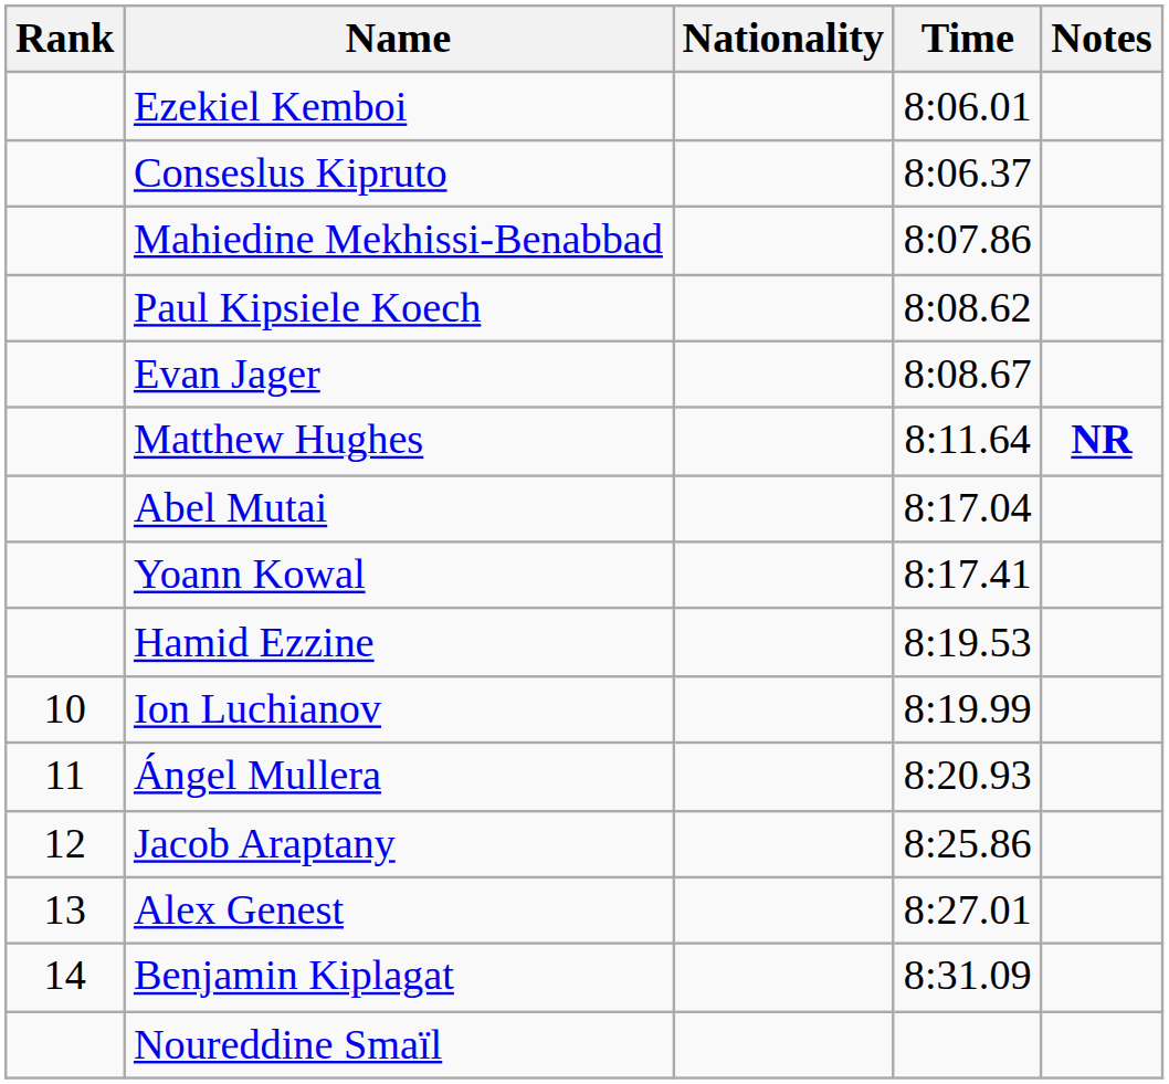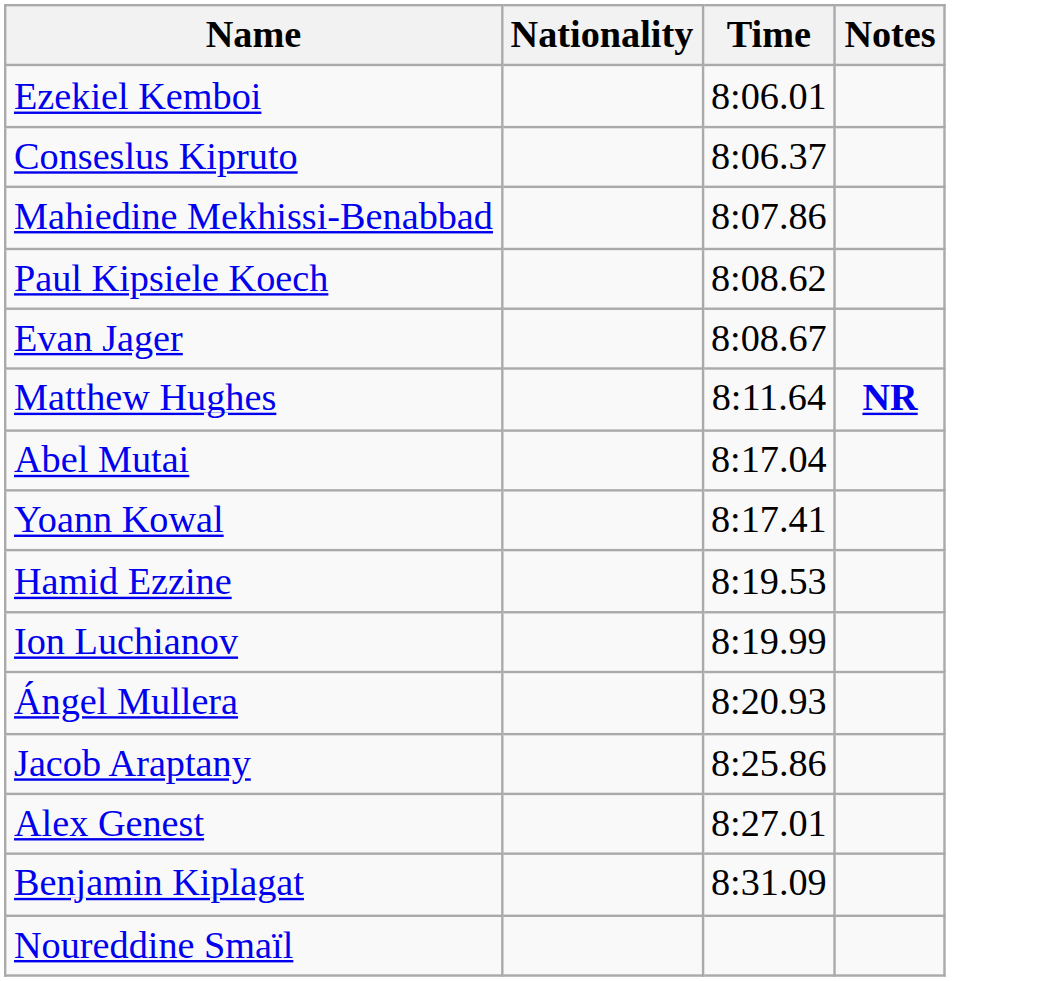 <table class="wikitable sortable" style="text-align:center">
 <tr>
-<th>Rank</th>
 <th>Name</th>
 <th>Nationality</th>
 <th>Time</th>
 <th>Notes</th>
 </tr>
 <tr>
-<td></td>
 <td align=left><a href='#'>Ezekiel Kemboi</a></td>
 <td align=left></td>
 <td>8:06.01</td>
 <td></td>
 </tr>
 <tr>
-<td></td>
 <td align=left><a href='#'>Conseslus Kipruto</a></td>
 <td align=left></td>
 <td>8:06.37</td>
 <td></td>
 </tr>
 <tr>
-<td></td>
 <td align=left><a href='#'>Mahiedine Mekhissi-Benabbad</a></td>
 <td align=left></td>
 <td>8:07.86</td>
 <td></td>
 </tr>
 <tr>
-<td></td>
 <td align=left><a href='#'>Paul Kipsiele Koech</a></td>
 <td align=left></td>
 <td>8:08.62</td>
 <td></td>
 </tr>
 <tr>
-<td></td>
 <td align=left><a href='#'>Evan Jager</a></td>
 <td align=left></td>
 <td>8:08.67</td>
 <td></td>
 </tr>
 <tr>
-<td></td>
 <td align=left><a href='#'>Matthew Hughes</a></td>
 <td align=left></td>
 <td>8:11.64</td>
 <td><strong><a href='#'>NR</a></strong></td>
 </tr>
 <tr>
-<td></td>
 <td align=left><a href='#'>Abel Mutai</a></td>
 <td align=left></td>
 <td>8:17.04</td>
 <td></td>
 </tr>
 <tr>
-<td></td>
 <td align=left><a href='#'>Yoann Kowal</a></td>
 <td align=left></td>
 <td>8:17.41</td>
 <td></td>
 </tr>
 <tr>
-<td></td>
 <td align=left><a href='#'>Hamid Ezzine</a></td>
 <td align=left></td>
 <td>8:19.53</td>
 <td></td>
 </tr>
 <tr>
-<td>10</td>
 <td align=left><a href='#'>Ion Luchianov</a></td>
 <td align=left></td>
 <td>8:19.99</td>
 <td></td>
 </tr>
 <tr>
-<td>11</td>
 <td align=left><a href='#'>Ángel Mullera</a></td>
 <td align=left></td>
 <td>8:20.93</td>
 <td></td>
 </tr>
 <tr>
-<td>12</td>
 <td align=left><a href='#'>Jacob Araptany</a></td>
 <td align=left></td>
 <td>8:25.86</td>
 <td></td>
 </tr>
 <tr>
-<td>13</td>
 <td align=left><a href='#'>Alex Genest</a></td>
 <td align=left></td>
 <td>8:27.01</td>
 <td></td>
 </tr>
 <tr>
-<td>14</td>
 <td align=left><a href='#'>Benjamin Kiplagat</a></td>
 <td align=left></td>
 <td>8:31.09</td>
 <td></td>
 </tr>
 <tr>
-<td></td>
 <td align=left><a href='#'>Noureddine Smaïl</a></td>
 <td align=left></td>
 <td></td>
 <td></td>
 </tr>
 </table>
